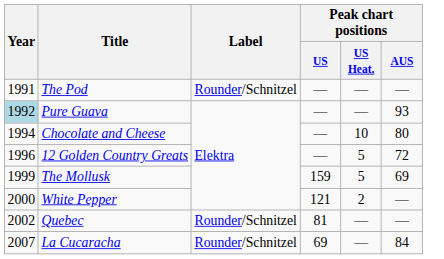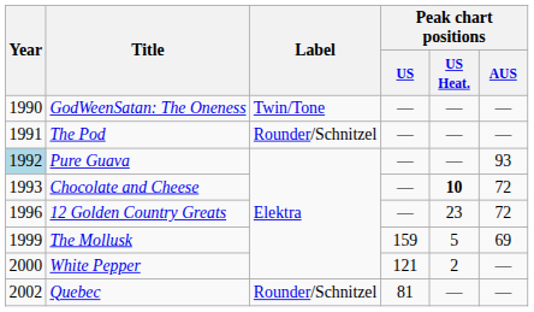 <table class="wikitable">
 <tr>
 <th scope="col" rowspan="2">Year</th>
 <th scope="col" rowspan="2">Title</th>
 <th scope="col" rowspan="2">Label</th>
 <th scope="col" colspan="3">Peak chart positions</th>
 </tr>
 <tr>
 <th width="40"><small><a href='#'>US</a></small><br></th>
 <th width="40"><small><a href='#'>US<br>Heat.</a></small><br></th>
 <th width="40"><small><a href='#'>AUS</a></small><br></th>
+</tr>
+<tr>
+<td>1990</td>
+<td><em><a href='#'>GodWeenSatan: The Oneness</a></em></td>
+<td><a href='#'>Twin/Tone</a></td>
+<td style="text-align:center;">—</td>
+<td style="text-align:center;">—</td>
+<td style="text-align:center;">—</td>
 </tr>
 <tr>
 <td>1991</td>
 <td><em><a href='#'>The Pod</a></em></td>
 <td><a href='#'>Rounder</a>/Schnitzel</td>
 <td style="text-align:center;">—</td>
 <td style="text-align:center;">—</td>
 <td style="text-align:center;">—</td>
 </tr>
 <tr>
 <td style="background: lightblue;">1992</td>
 <td><em><a href='#'>Pure Guava</a></em></td>
 <td rowspan="5"><a href='#'>Elektra</a></td>
 <td style="text-align:center;">—</td>
 <td style="text-align:center;">—</td>
 <td style="text-align:center;">93</td>
 </tr>
 <tr>
-<td>1994</td>
+<td>1993</td>
 <td><em><a href='#'>Chocolate and Cheese</a></em></td>
 <td style="text-align:center;">—</td>
-<td style="text-align:center;">10</td>
-<td style="text-align:center;">80</td>
+<td style="text-align:center;"><strong>10</strong></td>
+<td style="text-align:center;">72</td>
 </tr>
 <tr>
 <td>1996</td>
 <td><em><a href='#'>12 Golden Country Greats</a></em></td>
 <td style="text-align:center;">—</td>
-<td style="text-align:center;">5</td>
+<td style="text-align:center;">23</td>
 <td style="text-align:center;">72</td>
 </tr>
 <tr>
 <td>1999</td>
 <td><em><a href='#'>The Mollusk</a></em></td>
 <td style="text-align:center;">159</td>
 <td style="text-align:center;">5</td>
 <td style="text-align:center;">69</td>
 </tr>
 <tr>
 <td>2000</td>
 <td><em><a href='#'>White Pepper</a></em></td>
 <td style="text-align:center;">121</td>
 <td style="text-align:center;">2</td>
 <td style="text-align:center;">—</td>
 </tr>
 <tr>
 <td>2002</td>
 <td><em><a href='#'>Quebec</a></em></td>
 <td><a href='#'>Rounder</a>/Schnitzel</td>
 <td style="text-align:center;">81</td>
 <td style="text-align:center;">—</td>
 <td style="text-align:center;">—</td>
 </tr>
-<tr>
-<td>2007</td>
-<td><em><a href='#'>La Cucaracha</a></em></td>
-<td><a href='#'>Rounder</a>/Schnitzel</td>
-<td style="text-align:center;">69</td>
-<td style="text-align:center;">—</td>
-<td style="text-align:center;">84</td>
-</tr>
 </table>
